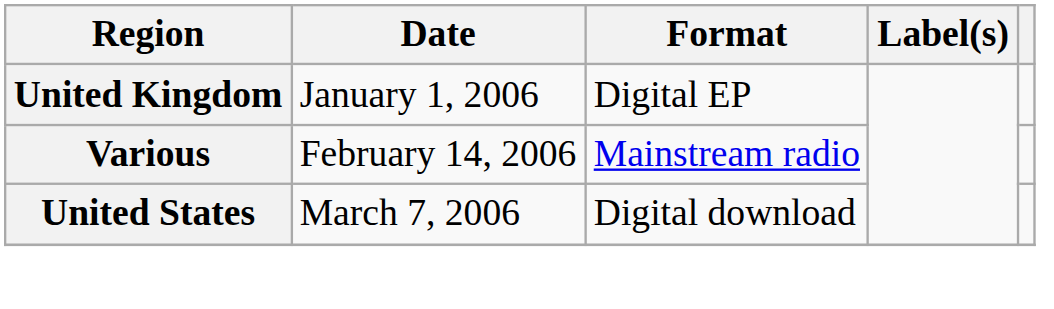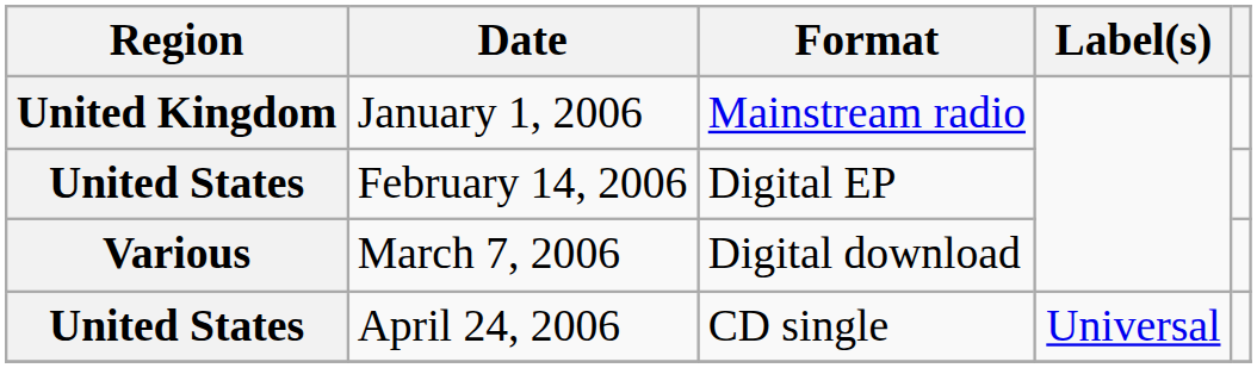 <table class="wikitable plainrowheaders">
 <tr>
 <th scope="col">Region</th>
 <th scope="col">Date</th>
 <th scope="col">Format</th>
 <th scope="col">Label(s)</th>
 <th scope="col"></th>
 </tr>
 <tr>
 <th scope="row">United Kingdom</th>
 <td>January 1, 2006</td>
-<td>Digital EP</td>
+<td><a href='#'>Mainstream radio</a></td>
 <td rowspan="3"></td>
 <td style="text-align:center;"></td>
 </tr>
 <tr>
-<th scope="row">Various</th>
+<th scope="row">United States</th>
 <td>February 14, 2006</td>
-<td><a href='#'>Mainstream radio</a></td>
+<td>Digital EP</td>
 <td style="text-align:center;"></td>
 </tr>
 <tr>
-<th scope="row">United States</th>
+<th scope="row">Various</th>
 <td>March 7, 2006</td>
 <td>Digital download</td>
 <td style="text-align:center;"></td>
 </tr>
 <tr>
+<th scope="row">United States</th>
+<td>April 24, 2006</td>
+<td>CD single</td>
+<td><a href='#'>Universal</a></td>
+<td style="text-align:center;"></td>
+</tr>
+<tr>
 </tr>
 </table>
